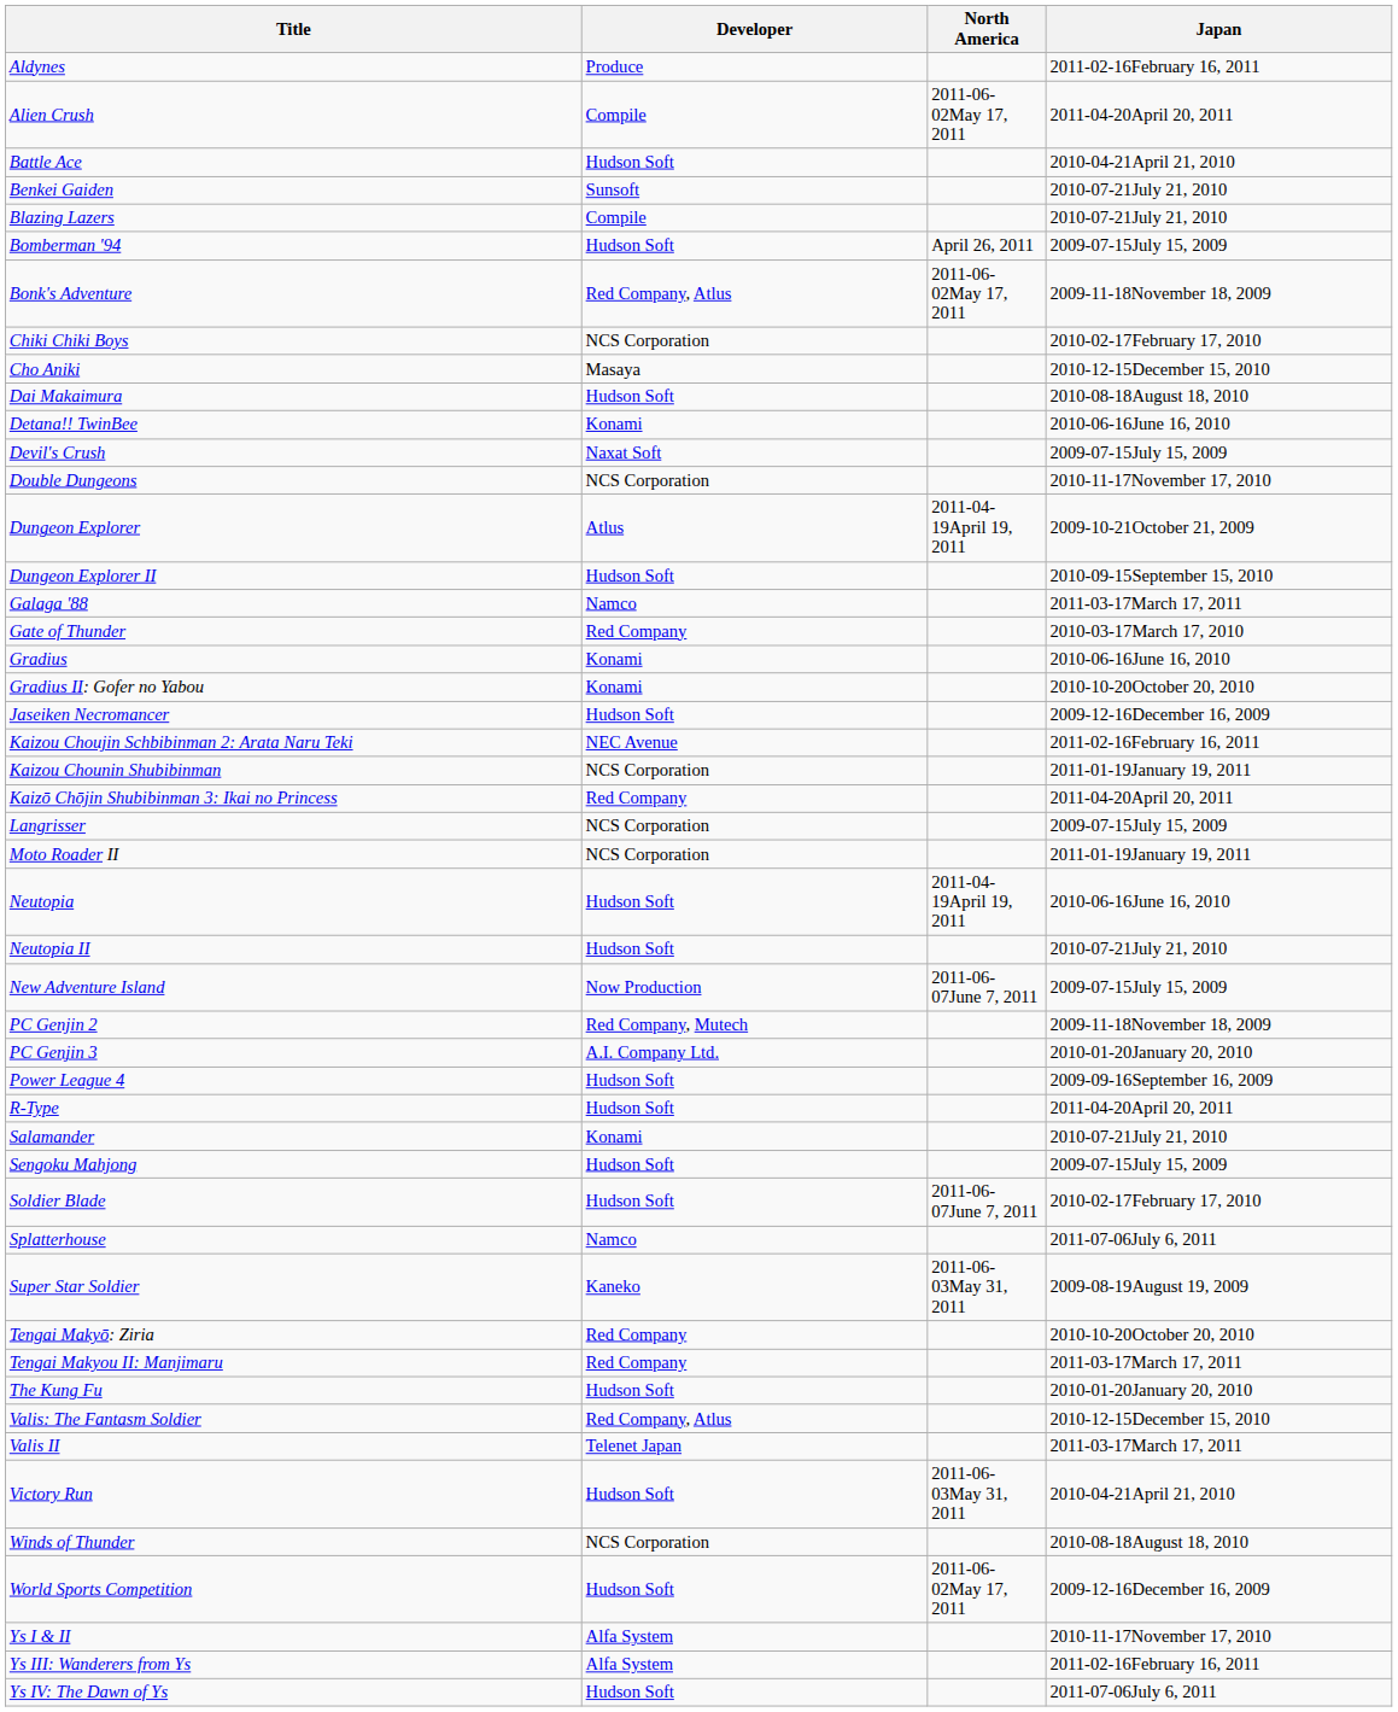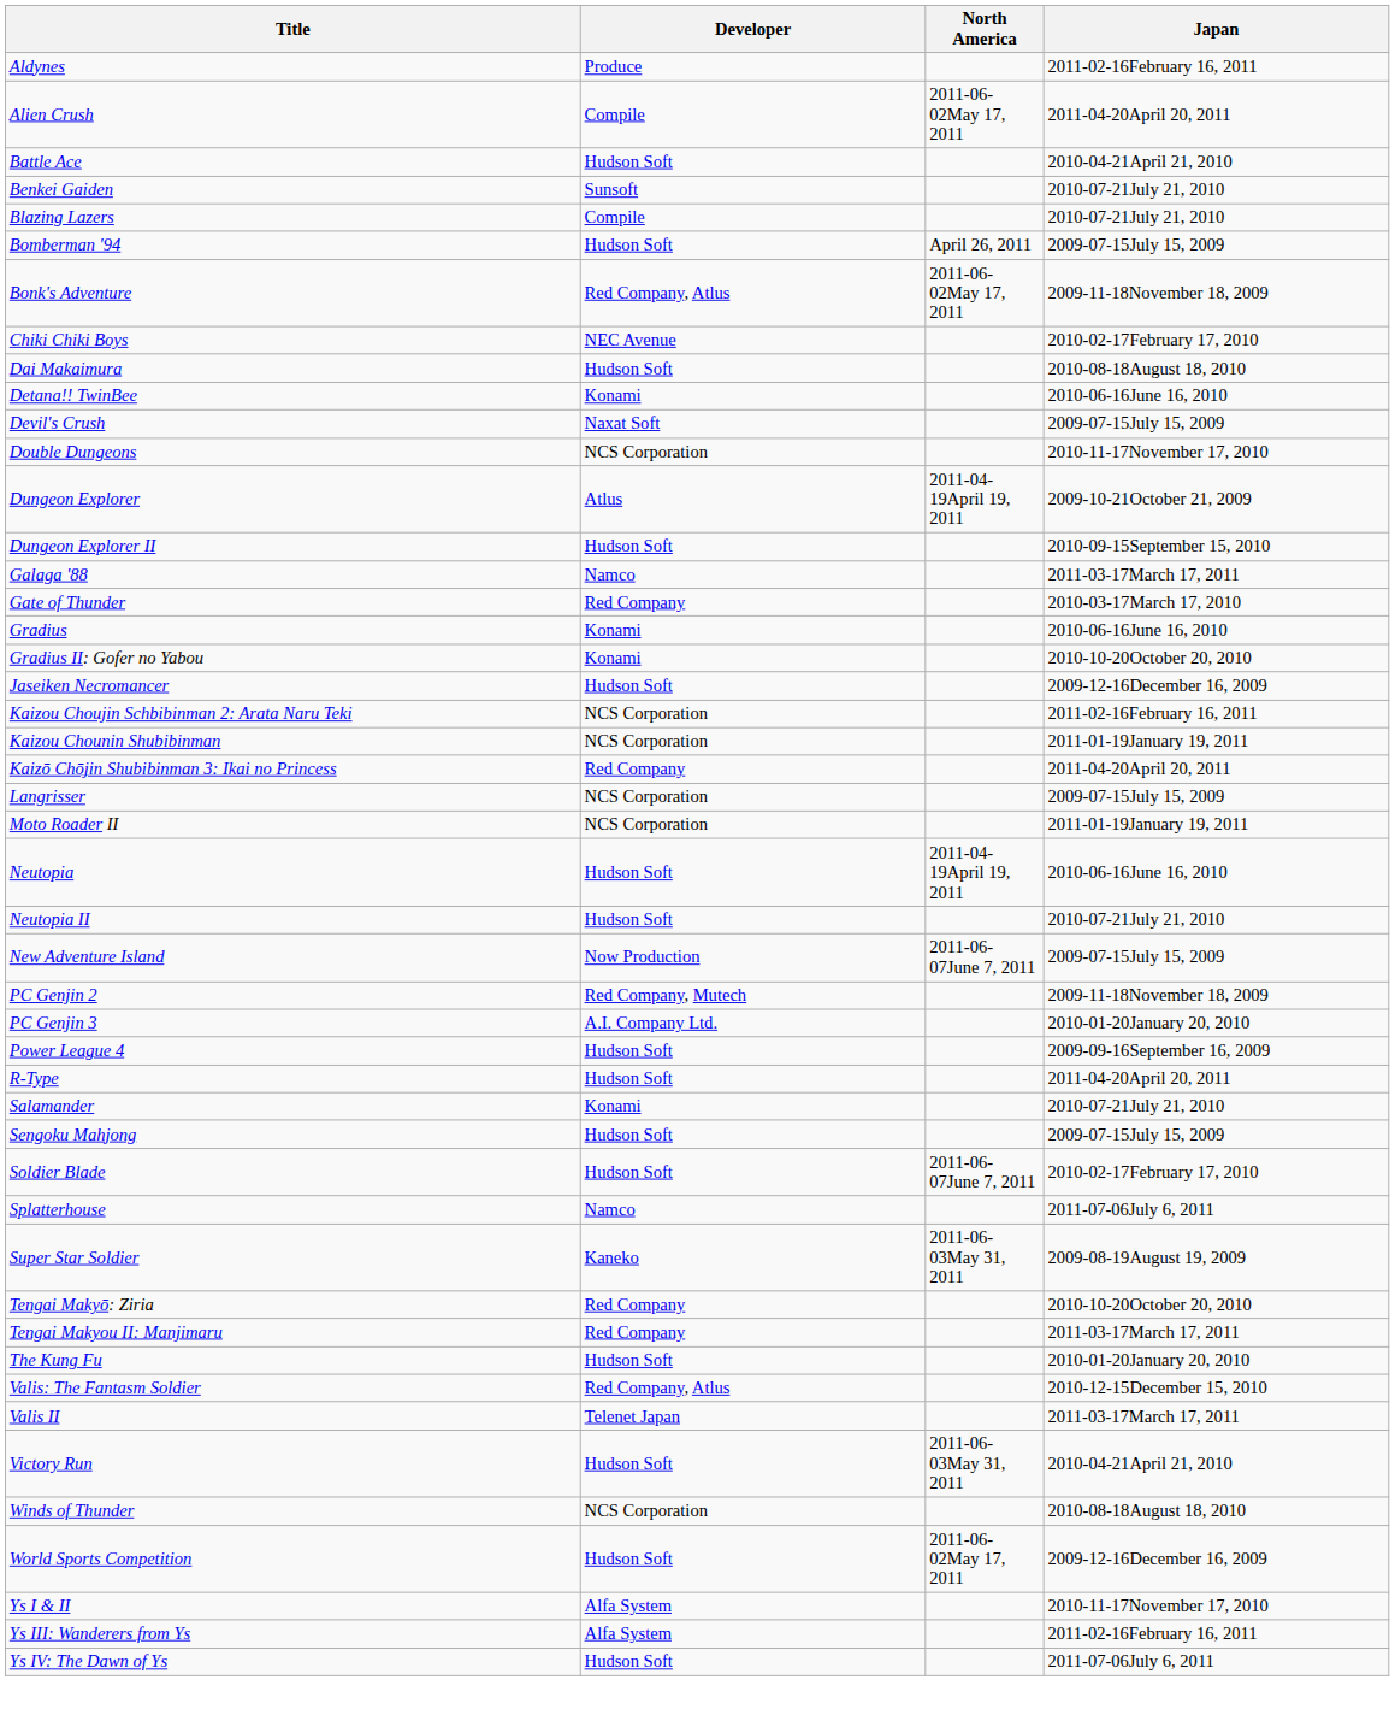 <table class="wikitable sortable" style="width:100%">
 <tr>
 <th width=25%>Title</th>
 <th width=15%>Developer</th>
 <th width=5%>North America</th>
 <th width=15%>Japan</th>
 </tr>
 <tr>
 <td><em><a href='#'>Aldynes</a></em></td>
 <td><a href='#'>Produce</a></td>
 <td></td>
 <td><span>2011-02-16</span>February 16, 2011</td>
 </tr>
 <tr>
 <td><em><a href='#'>Alien Crush</a></em></td>
 <td><a href='#'>Compile</a></td>
 <td><span>2011-06-02</span>May 17, 2011</td>
 <td><span>2011-04-20</span>April 20, 2011</td>
 </tr>
 <tr>
 <td><em><a href='#'>Battle Ace</a></em></td>
 <td><a href='#'>Hudson Soft</a></td>
 <td></td>
 <td><span>2010-04-21</span>April 21, 2010</td>
 </tr>
 <tr>
 <td><em><a href='#'>Benkei Gaiden</a></em></td>
 <td><a href='#'>Sunsoft</a></td>
 <td></td>
 <td><span>2010-07-21</span>July 21, 2010</td>
 </tr>
 <tr>
 <td><em><a href='#'>Blazing Lazers</a></em></td>
 <td><a href='#'>Compile</a></td>
 <td></td>
 <td><span>2010-07-21</span>July 21, 2010</td>
 </tr>
 <tr>
 <td><em><a href='#'>Bomberman '94</a></em></td>
 <td><a href='#'>Hudson Soft</a></td>
 <td>April 26, 2011</td>
 <td><span>2009-07-15</span>July 15, 2009</td>
 </tr>
 <tr>
 <td><em><a href='#'>Bonk's Adventure</a></em></td>
 <td><a href='#'>Red Company</a>, <a href='#'>Atlus</a></td>
 <td><span>2011-06-02</span>May 17, 2011</td>
 <td><span>2009-11-18</span>November 18, 2009</td>
 </tr>
 <tr>
 <td><em><a href='#'>Chiki Chiki Boys</a></em></td>
-<td>NCS Corporation</td>
+<td><a href='#'>NEC Avenue</a></td>
 <td></td>
 <td><span>2010-02-17</span>February 17, 2010</td>
-</tr>
-<tr>
-<td><em><a href='#'>Cho Aniki</a></em></td>
-<td>Masaya</td>
-<td></td>
-<td><span>2010-12-15</span>December 15, 2010</td>
 </tr>
 <tr>
 <td><em><a href='#'>Dai Makaimura</a></em></td>
 <td><a href='#'>Hudson Soft</a></td>
 <td></td>
 <td><span>2010-08-18</span>August 18, 2010</td>
 </tr>
 <tr>
 <td><em><a href='#'>Detana!! TwinBee</a></em></td>
 <td><a href='#'>Konami</a></td>
 <td></td>
 <td><span>2010-06-16</span>June 16, 2010</td>
 </tr>
 <tr>
 <td><em><a href='#'>Devil's Crush</a></em></td>
 <td><a href='#'>Naxat Soft</a></td>
 <td></td>
 <td><span>2009-07-15</span>July 15, 2009</td>
 </tr>
 <tr>
 <td><em><a href='#'>Double Dungeons</a></em></td>
 <td>NCS Corporation</td>
 <td></td>
 <td><span>2010-11-17</span>November 17, 2010</td>
 </tr>
 <tr>
 <td><em><a href='#'>Dungeon Explorer</a></em></td>
 <td><a href='#'>Atlus</a></td>
 <td><span>2011-04-19</span>April 19, 2011 </td>
 <td><span>2009-10-21</span>October 21, 2009</td>
 </tr>
 <tr>
 <td><em><a href='#'>Dungeon Explorer II</a></em></td>
 <td><a href='#'>Hudson Soft</a></td>
 <td></td>
 <td><span>2010-09-15</span>September 15, 2010</td>
 </tr>
 <tr>
 <td><em><a href='#'>Galaga '88</a></em></td>
 <td><a href='#'>Namco</a></td>
 <td></td>
 <td><span>2011-03-17</span>March 17, 2011</td>
 </tr>
 <tr>
 <td><em><a href='#'>Gate of Thunder</a></em></td>
 <td><a href='#'>Red Company</a></td>
 <td></td>
 <td><span>2010-03-17</span>March 17, 2010</td>
 </tr>
 <tr>
 <td><em><a href='#'>Gradius</a></em></td>
 <td><a href='#'>Konami</a></td>
 <td></td>
 <td><span>2010-06-16</span>June 16, 2010</td>
 </tr>
 <tr>
 <td><em><a href='#'>Gradius II</a>: Gofer no Yabou</em></td>
 <td><a href='#'>Konami</a></td>
 <td></td>
 <td><span>2010-10-20</span>October 20, 2010</td>
 </tr>
 <tr>
 <td><em><a href='#'>Jaseiken Necromancer</a></em></td>
 <td><a href='#'>Hudson Soft</a></td>
 <td></td>
 <td><span>2009-12-16</span>December 16, 2009</td>
 </tr>
 <tr>
 <td><em><a href='#'>Kaizou Choujin Schbibinman 2: Arata Naru Teki</a></em></td>
-<td><a href='#'>NEC Avenue</a></td>
+<td>NCS Corporation</td>
 <td></td>
 <td><span>2011-02-16</span>February 16, 2011</td>
 </tr>
 <tr>
 <td><em><a href='#'>Kaizou Chounin Shubibinman</a></em></td>
 <td>NCS Corporation</td>
 <td></td>
 <td><span>2011-01-19</span>January 19, 2011</td>
 </tr>
 <tr>
 <td><em><a href='#'>Kaizō Chōjin Shubibinman 3: Ikai no Princess</a></em></td>
 <td><a href='#'>Red Company</a></td>
 <td></td>
 <td><span>2011-04-20</span>April 20, 2011</td>
 </tr>
 <tr>
 <td><em><a href='#'>Langrisser</a></em></td>
 <td>NCS Corporation</td>
 <td></td>
 <td><span>2009-07-15</span>July 15, 2009</td>
 </tr>
 <tr>
 <td><em><a href='#'>Moto Roader</a> II</em></td>
 <td>NCS Corporation</td>
 <td></td>
 <td><span>2011-01-19</span>January 19, 2011</td>
 </tr>
 <tr>
 <td><em><a href='#'>Neutopia</a></em></td>
 <td><a href='#'>Hudson Soft</a></td>
 <td><span>2011-04-19</span>April 19, 2011 </td>
 <td><span>2010-06-16</span>June 16, 2010</td>
 </tr>
 <tr>
 <td><em><a href='#'>Neutopia II</a></em></td>
 <td><a href='#'>Hudson Soft</a></td>
 <td></td>
 <td><span>2010-07-21</span>July 21, 2010</td>
 </tr>
 <tr>
 <td><em><a href='#'>New Adventure Island</a></em></td>
 <td><a href='#'>Now Production</a></td>
 <td><span>2011-06-07</span>June 7, 2011</td>
 <td><span>2009-07-15</span>July 15, 2009</td>
 </tr>
 <tr>
 <td><em><a href='#'>PC Genjin 2</a></em></td>
 <td><a href='#'>Red Company</a>, <a href='#'>Mutech</a></td>
 <td></td>
 <td><span>2009-11-18</span>November 18, 2009</td>
 </tr>
 <tr>
 <td><em><a href='#'>PC Genjin 3</a></em></td>
 <td><a href='#'>A.I. Company Ltd.</a></td>
 <td></td>
 <td><span>2010-01-20</span>January 20, 2010</td>
 </tr>
 <tr>
 <td><em><a href='#'>Power League 4</a></em></td>
 <td><a href='#'>Hudson Soft</a></td>
 <td></td>
 <td><span>2009-09-16</span>September 16, 2009</td>
 </tr>
 <tr>
 <td><em><a href='#'>R-Type</a></em></td>
 <td><a href='#'>Hudson Soft</a></td>
 <td></td>
 <td><span>2011-04-20</span>April 20, 2011</td>
 </tr>
 <tr>
 <td><em><a href='#'>Salamander</a></em></td>
 <td><a href='#'>Konami</a></td>
 <td></td>
 <td><span>2010-07-21</span>July 21, 2010</td>
 </tr>
 <tr>
 <td><em><a href='#'>Sengoku Mahjong</a></em></td>
 <td><a href='#'>Hudson Soft</a></td>
 <td></td>
 <td><span>2009-07-15</span>July 15, 2009</td>
 </tr>
 <tr>
 <td><em><a href='#'>Soldier Blade</a></em></td>
 <td><a href='#'>Hudson Soft</a></td>
 <td><span>2011-06-07</span>June 7, 2011</td>
 <td><span>2010-02-17</span>February 17, 2010</td>
 </tr>
 <tr>
 <td><em><a href='#'>Splatterhouse</a></em></td>
 <td><a href='#'>Namco</a></td>
 <td></td>
 <td><span>2011-07-06</span>July 6, 2011</td>
 </tr>
 <tr>
 <td><em><a href='#'>Super Star Soldier</a></em></td>
 <td><a href='#'>Kaneko</a></td>
 <td><span>2011-06-03</span>May 31, 2011</td>
 <td><span>2009-08-19</span>August 19, 2009</td>
 </tr>
 <tr>
 <td><em><a href='#'>Tengai Makyō</a>: Ziria</em></td>
 <td><a href='#'>Red Company</a></td>
 <td></td>
 <td><span>2010-10-20</span>October 20, 2010</td>
 </tr>
 <tr>
 <td><em><a href='#'>Tengai Makyou II: Manjimaru</a></em></td>
 <td><a href='#'>Red Company</a></td>
 <td></td>
 <td><span>2011-03-17</span>March 17, 2011</td>
 </tr>
 <tr>
 <td><em><a href='#'>The Kung Fu</a></em></td>
 <td><a href='#'>Hudson Soft</a></td>
 <td></td>
 <td><span>2010-01-20</span>January 20, 2010</td>
 </tr>
 <tr>
 <td><em><a href='#'>Valis: The Fantasm Soldier</a></em></td>
 <td><a href='#'>Red Company</a>, <a href='#'>Atlus</a></td>
 <td></td>
 <td><span>2010-12-15</span>December 15, 2010</td>
 </tr>
 <tr>
 <td><em><a href='#'>Valis II</a></em></td>
 <td><a href='#'>Telenet Japan</a></td>
 <td></td>
 <td><span>2011-03-17</span>March 17, 2011</td>
 </tr>
 <tr>
 <td><em><a href='#'>Victory Run</a></em></td>
 <td><a href='#'>Hudson Soft</a></td>
 <td><span>2011-06-03</span>May 31, 2011</td>
 <td><span>2010-04-21</span>April 21, 2010</td>
 </tr>
 <tr>
 <td><em><a href='#'>Winds of Thunder</a></em></td>
 <td>NCS Corporation</td>
 <td></td>
 <td><span>2010-08-18</span>August 18, 2010</td>
 </tr>
 <tr>
 <td><em><a href='#'>World Sports Competition</a></em></td>
 <td><a href='#'>Hudson Soft</a></td>
 <td><span>2011-06-02</span>May 17, 2011</td>
 <td><span>2009-12-16</span>December 16, 2009</td>
 </tr>
 <tr>
 <td><em><a href='#'>Ys I & II</a></em></td>
 <td><a href='#'>Alfa System</a></td>
 <td></td>
 <td><span>2010-11-17</span>November 17, 2010</td>
 </tr>
 <tr>
 <td><em><a href='#'>Ys III: Wanderers from Ys</a></em></td>
 <td><a href='#'>Alfa System</a></td>
 <td></td>
 <td><span>2011-02-16</span>February 16, 2011</td>
 </tr>
 <tr>
 <td><em><a href='#'>Ys IV: The Dawn of Ys</a></em></td>
 <td><a href='#'>Hudson Soft</a></td>
 <td></td>
 <td><span>2011-07-06</span>July 6, 2011</td>
 </tr>
 </table>
